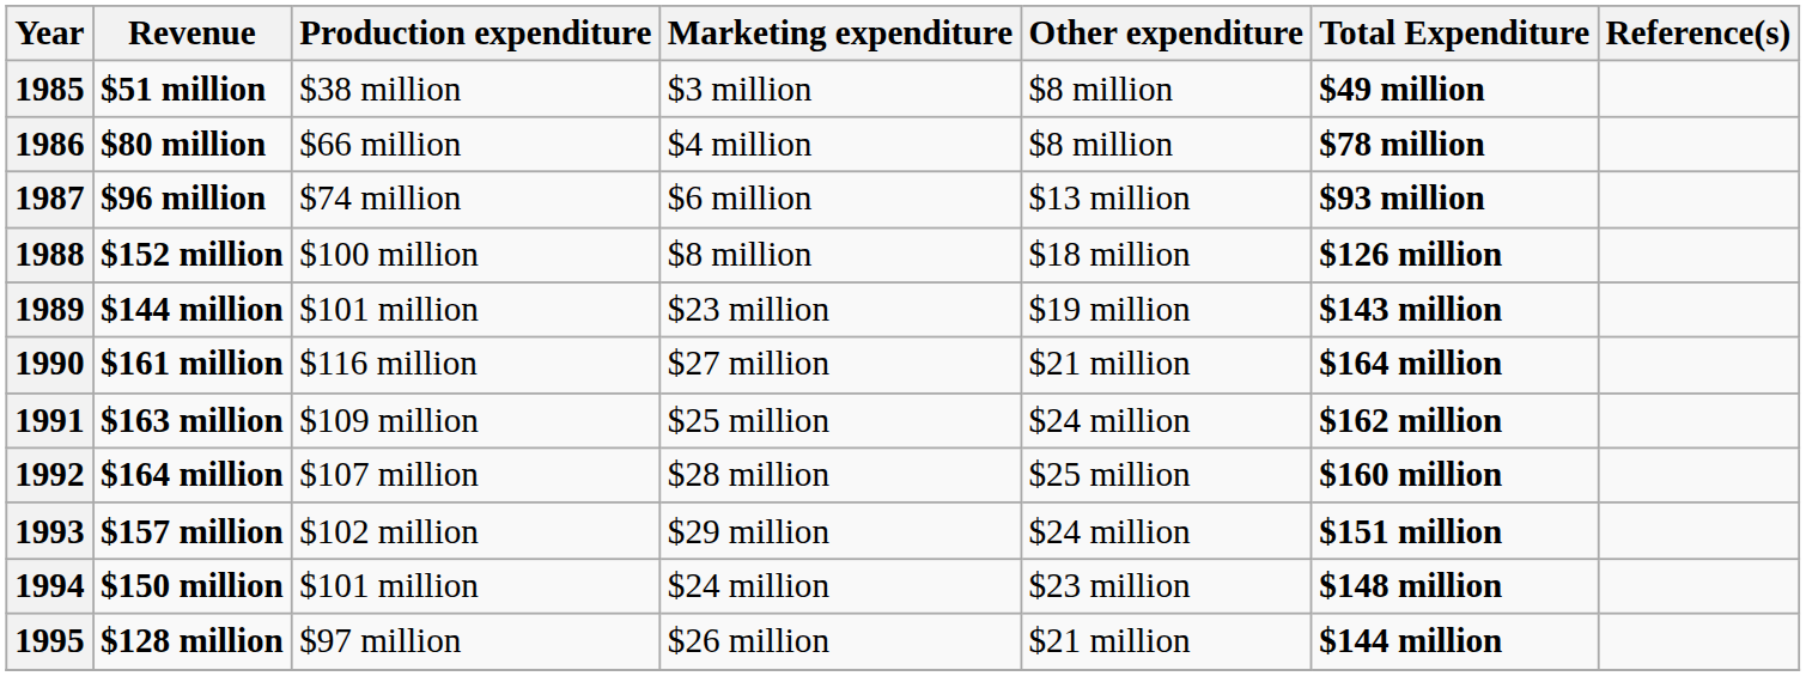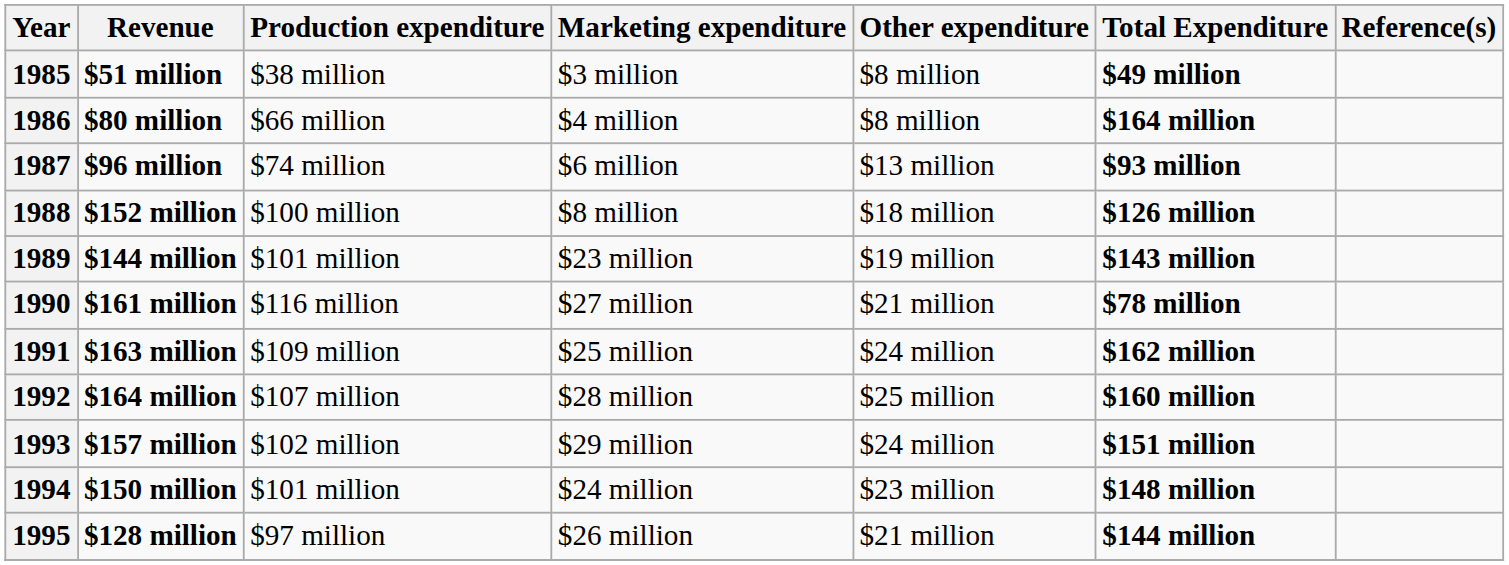 <table class="wikitable plainrowheaders" style="margin:auto; margin:auto;">
 <tr>
 <th scope="col">Year</th>
 <th scope="col">Revenue</th>
 <th scope="col">Production expenditure</th>
 <th scope="col">Marketing expenditure</th>
 <th scope="col">Other expenditure</th>
 <th scope="col">Total Expenditure</th>
 <th scope="col">Reference(s)</th>
 </tr>
 <tr>
 <th scope="row">1985</th>
 <td rowspan="1"><strong>$51 million</strong></td>
 <td rowspan="1">$38 million</td>
 <td rowspan="1">$3 million</td>
 <td rowspan="1">$8 million</td>
 <td rowspan="1"><strong>$49 million</strong></td>
 <td rowspan="1"></td>
 </tr>
 <tr>
 <th scope="row">1986</th>
 <td rowspan="1"><strong>$80 million</strong></td>
 <td rowspan="1">$66 million</td>
 <td rowspan="1">$4 million</td>
 <td rowspan="1">$8 million</td>
-<td rowspan="1"><strong>$78 million</strong></td>
+<td rowspan="1"><strong>$164 million</strong></td>
 <td rowspan="1"></td>
 </tr>
 <tr>
 <th scope="row">1987</th>
 <td rowspan="1"><strong>$96 million</strong></td>
 <td rowspan="1">$74 million</td>
 <td rowspan="1">$6 million</td>
 <td rowspan="1">$13 million</td>
 <td rowspan="1"><strong>$93 million</strong></td>
 <td rowspan="1"></td>
 </tr>
 <tr>
 <th scope="row">1988</th>
 <td rowspan="1"><strong>$152 million</strong></td>
 <td rowspan="1">$100 million</td>
 <td rowspan="1">$8 million</td>
 <td rowspan="1">$18 million</td>
 <td rowspan="1"><strong>$126 million</strong></td>
 <td rowspan="1"></td>
 </tr>
 <tr>
 <th scope="row">1989</th>
 <td rowspan="1"><strong>$144 million</strong></td>
 <td rowspan="1">$101 million</td>
 <td rowspan="1">$23 million</td>
 <td rowspan="1">$19 million</td>
 <td rowspan="1"><strong>$143 million</strong></td>
 <td rowspan="1"></td>
 </tr>
 <tr>
 <th scope="row">1990</th>
 <td rowspan="1"><strong>$161 million</strong></td>
 <td rowspan="1">$116 million</td>
 <td rowspan="1">$27 million</td>
 <td rowspan="1">$21 million</td>
-<td rowspan="1"><strong>$164 million</strong></td>
+<td rowspan="1"><strong>$78 million</strong></td>
 <td rowspan="1"></td>
 </tr>
 <tr>
 <th scope="row">1991</th>
 <td rowspan="1"><strong>$163 million</strong></td>
 <td rowspan="1">$109 million</td>
 <td rowspan="1">$25 million</td>
 <td rowspan="1">$24 million</td>
 <td rowspan="1"><strong>$162 million</strong></td>
 <td rowspan="1"></td>
 </tr>
 <tr>
 <th scope="row">1992</th>
 <td rowspan="1"><strong>$164 million</strong></td>
 <td rowspan="1">$107 million</td>
 <td rowspan="1">$28 million</td>
 <td rowspan="1">$25 million</td>
 <td rowspan="1"><strong>$160 million</strong></td>
 <td rowspan="1"></td>
 </tr>
 <tr>
 <th scope="row">1993</th>
 <td rowspan="1"><strong>$157 million</strong></td>
 <td rowspan="1">$102 million</td>
 <td rowspan="1">$29 million</td>
 <td rowspan="1">$24 million</td>
 <td rowspan="1"><strong>$151 million</strong></td>
 <td rowspan="1"></td>
 </tr>
 <tr>
 <th scope="row">1994</th>
 <td rowspan="1"><strong>$150 million</strong></td>
 <td rowspan="1">$101 million</td>
 <td rowspan="1">$24 million</td>
 <td rowspan="1">$23 million</td>
 <td rowspan="1"><strong>$148 million</strong></td>
 <td rowspan="1"></td>
 </tr>
 <tr>
 <th scope="row">1995</th>
 <td rowspan="1"><strong>$128 million</strong></td>
 <td rowspan="1">$97 million</td>
 <td rowspan="1">$26 million</td>
 <td rowspan="1">$21 million</td>
 <td rowspan="1"><strong>$144 million</strong></td>
 <td rowspan="1"></td>
 </tr>
 <tr>
 </tr>
 </table>
